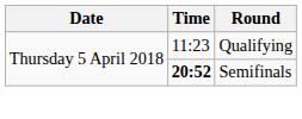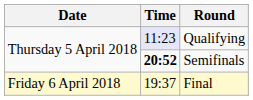 <table class="wikitable">
 <tr>
 <th>Date</th>
 <th>Time</th>
 <th>Round</th>
 </tr>
 <tr>
 <td rowspan=2>Thursday 5 April 2018</td>
-<td>11:23</td>
+<td style="background: lavender;">11:23</td>
 <td>Qualifying</td>
 </tr>
 <tr>
 <td><strong>20:52</strong></td>
 <td>Semifinals</td>
 </tr>
+<tr>
+<td style=background:lemonchiffon>Friday 6 April 2018</td>
+<td style=background:lemonchiffon>19:37</td>
+<td style=background:lemonchiffon>Final</td>
+</tr>
 </table>
